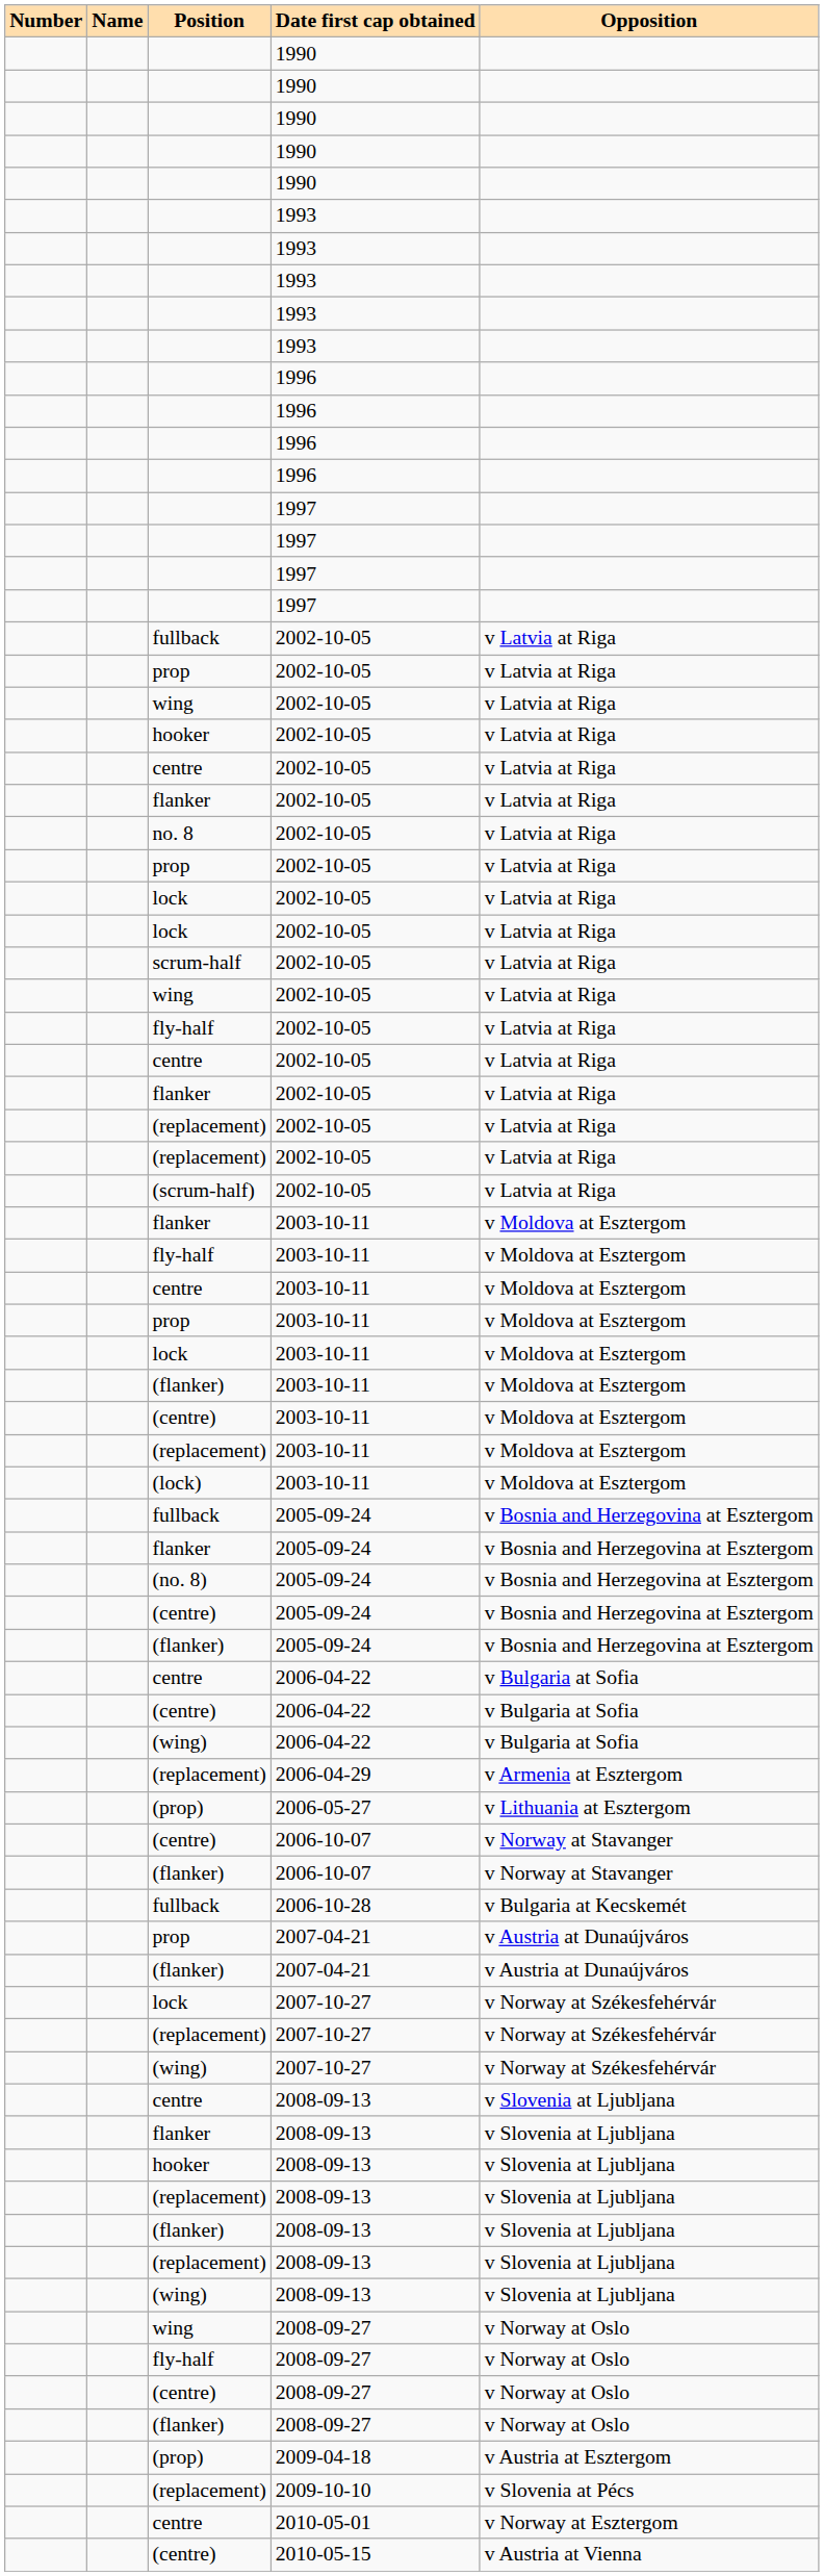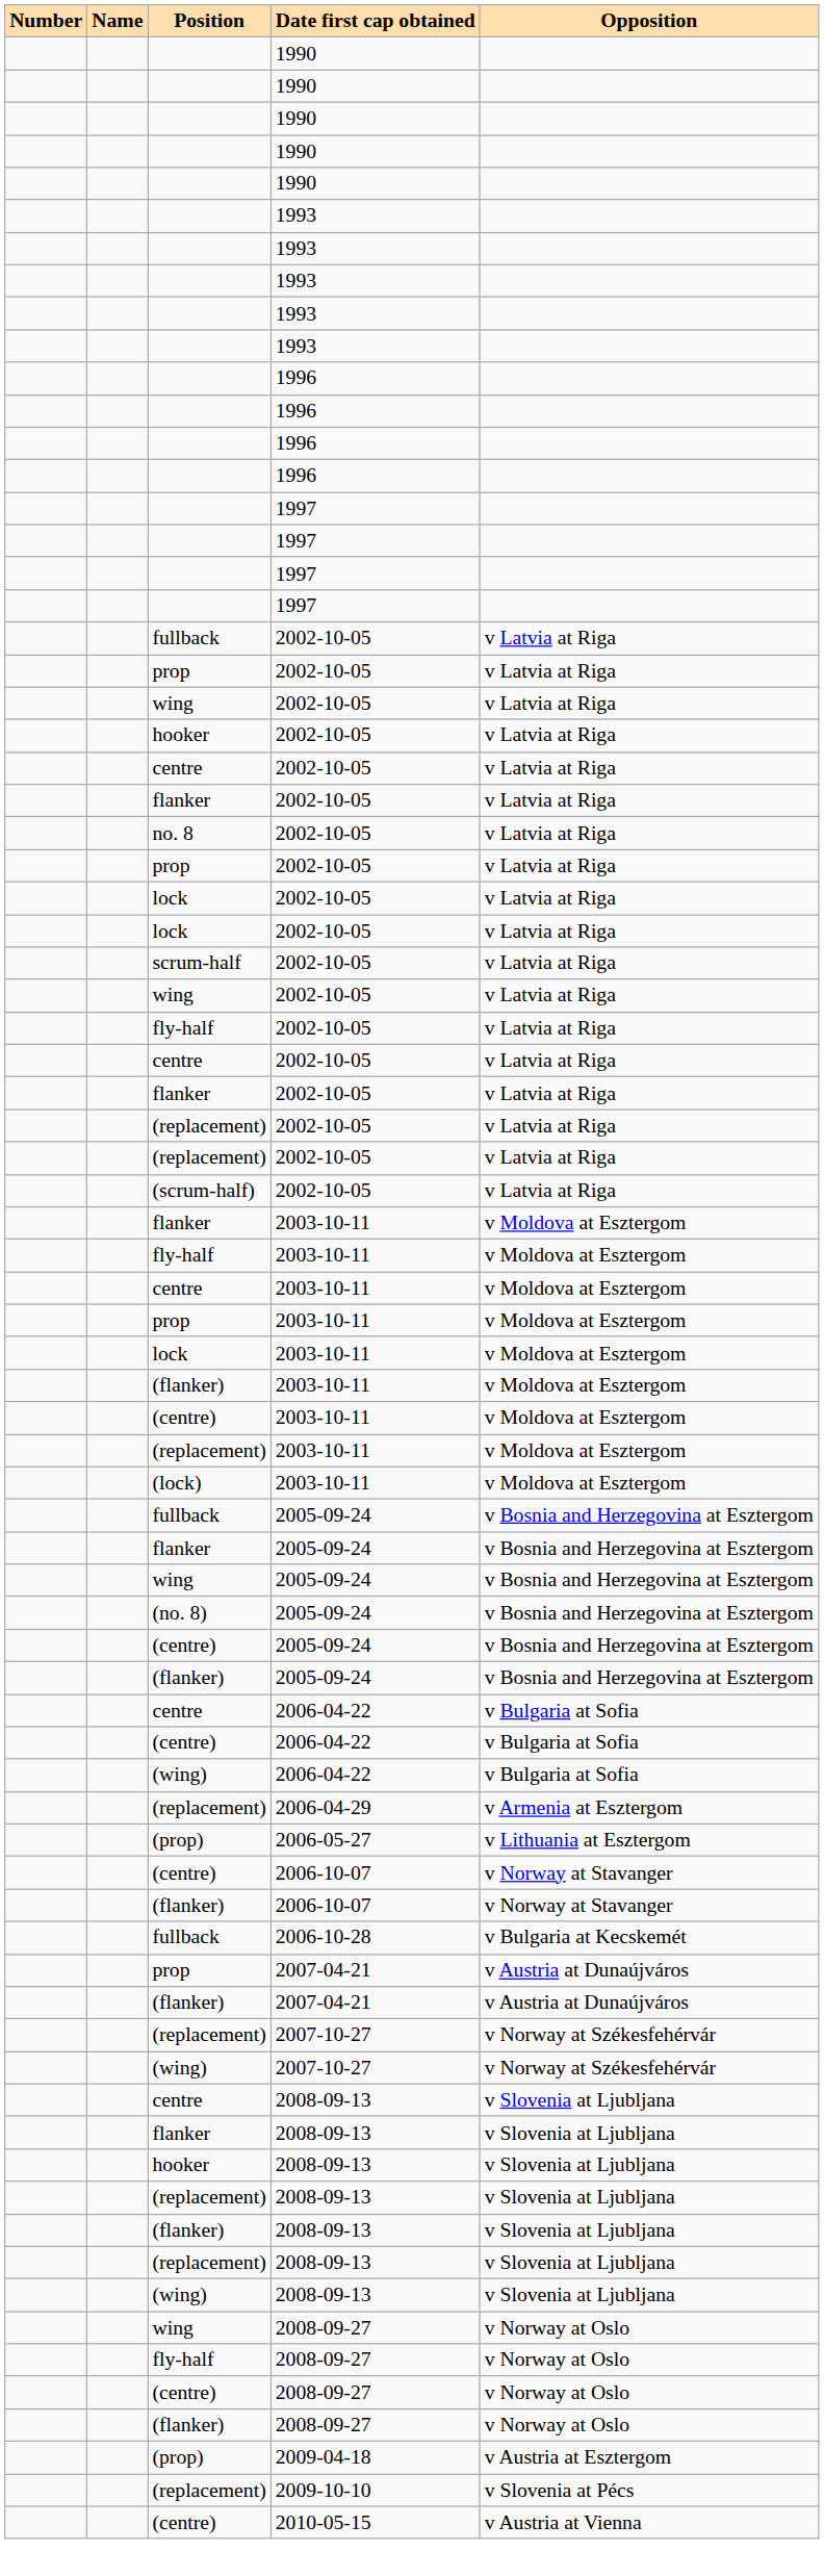 <table class="wikitable sortable">
 <tr>
 <th style="background:#ffdead;">Number</th>
 <th style="background:#ffdead;">Name</th>
 <th style="background:#ffdead;">Position</th>
 <th style="background:#ffdead;">Date first cap obtained</th>
 <th style="background:#ffdead;">Opposition</th>
 </tr>
 <tr>
 <td></td>
 <td></td>
 <td></td>
 <td>1990</td>
 <td></td>
 </tr>
 <tr>
 <td></td>
 <td></td>
 <td></td>
 <td>1990</td>
 <td></td>
 </tr>
 <tr>
 <td></td>
 <td></td>
 <td></td>
 <td>1990</td>
 <td></td>
 </tr>
 <tr>
 <td></td>
 <td></td>
 <td></td>
 <td>1990</td>
 <td></td>
 </tr>
 <tr>
 <td></td>
 <td></td>
 <td></td>
 <td>1990</td>
 <td></td>
 </tr>
 <tr>
 <td></td>
 <td></td>
 <td></td>
 <td>1993</td>
 <td></td>
 </tr>
 <tr>
 <td></td>
 <td></td>
 <td></td>
 <td>1993</td>
 <td></td>
 </tr>
 <tr>
 <td></td>
 <td></td>
 <td></td>
 <td>1993</td>
 <td></td>
 </tr>
 <tr>
 <td></td>
 <td></td>
 <td></td>
 <td>1993</td>
 <td></td>
 </tr>
 <tr>
 <td></td>
 <td></td>
 <td></td>
 <td>1993</td>
 <td></td>
 </tr>
 <tr>
 <td></td>
 <td></td>
 <td></td>
 <td>1996</td>
 <td></td>
 </tr>
 <tr>
 <td></td>
 <td></td>
 <td></td>
 <td>1996</td>
 <td></td>
 </tr>
 <tr>
 <td></td>
 <td></td>
 <td></td>
 <td>1996</td>
 <td></td>
 </tr>
 <tr>
 <td></td>
 <td></td>
 <td></td>
 <td>1996</td>
 <td></td>
 </tr>
 <tr>
 <td></td>
 <td></td>
 <td></td>
 <td>1997</td>
 <td></td>
 </tr>
 <tr>
 <td></td>
 <td></td>
 <td></td>
 <td>1997</td>
 <td></td>
 </tr>
 <tr>
 <td></td>
 <td></td>
 <td></td>
 <td>1997</td>
 <td></td>
 </tr>
 <tr>
 <td></td>
 <td></td>
 <td></td>
 <td>1997</td>
 <td></td>
 </tr>
 <tr>
 <td></td>
 <td></td>
 <td>fullback</td>
 <td>2002-10-05</td>
 <td>v <a href='#'>Latvia</a> at Riga</td>
 </tr>
 <tr>
 <td></td>
 <td></td>
 <td>prop</td>
 <td>2002-10-05</td>
 <td>v Latvia at Riga</td>
 </tr>
 <tr>
 <td></td>
 <td></td>
 <td>wing</td>
 <td>2002-10-05</td>
 <td>v Latvia at Riga</td>
 </tr>
 <tr>
 <td></td>
 <td></td>
 <td>hooker</td>
 <td>2002-10-05</td>
 <td>v Latvia at Riga</td>
 </tr>
 <tr>
 <td></td>
 <td></td>
 <td>centre</td>
 <td>2002-10-05</td>
 <td>v Latvia at Riga</td>
 </tr>
 <tr>
 <td></td>
 <td></td>
 <td>flanker</td>
 <td>2002-10-05</td>
 <td>v Latvia at Riga</td>
 </tr>
 <tr>
 <td></td>
 <td></td>
 <td>no. 8</td>
 <td>2002-10-05</td>
 <td>v Latvia at Riga</td>
 </tr>
 <tr>
 <td></td>
 <td></td>
 <td>prop</td>
 <td>2002-10-05</td>
 <td>v Latvia at Riga</td>
 </tr>
 <tr>
 <td></td>
 <td></td>
 <td>lock</td>
 <td>2002-10-05</td>
 <td>v Latvia at Riga</td>
 </tr>
 <tr>
 <td></td>
 <td></td>
 <td>lock</td>
 <td>2002-10-05</td>
 <td>v Latvia at Riga</td>
 </tr>
 <tr>
 <td></td>
 <td></td>
 <td>scrum-half</td>
 <td>2002-10-05</td>
 <td>v Latvia at Riga</td>
 </tr>
 <tr>
 <td></td>
 <td></td>
 <td>wing</td>
 <td>2002-10-05</td>
 <td>v Latvia at Riga</td>
 </tr>
 <tr>
 <td></td>
 <td></td>
 <td>fly-half</td>
 <td>2002-10-05</td>
 <td>v Latvia at Riga</td>
 </tr>
 <tr>
 <td></td>
 <td></td>
 <td>centre</td>
 <td>2002-10-05</td>
 <td>v Latvia at Riga</td>
 </tr>
 <tr>
 <td></td>
 <td></td>
 <td>flanker</td>
 <td>2002-10-05</td>
 <td>v Latvia at Riga</td>
 </tr>
 <tr>
 <td></td>
 <td></td>
 <td>(replacement)</td>
 <td>2002-10-05</td>
 <td>v Latvia at Riga</td>
 </tr>
 <tr>
 <td></td>
 <td></td>
 <td>(replacement)</td>
 <td>2002-10-05</td>
 <td>v Latvia at Riga</td>
 </tr>
 <tr>
 <td></td>
 <td></td>
 <td>(scrum-half)</td>
 <td>2002-10-05</td>
 <td>v Latvia at Riga</td>
 </tr>
 <tr>
 <td></td>
 <td></td>
 <td>flanker</td>
 <td>2003-10-11</td>
 <td>v <a href='#'>Moldova</a> at Esztergom</td>
 </tr>
 <tr>
 <td></td>
 <td></td>
 <td>fly-half</td>
 <td>2003-10-11</td>
 <td>v Moldova at Esztergom</td>
 </tr>
 <tr>
 <td></td>
 <td></td>
 <td>centre</td>
 <td>2003-10-11</td>
 <td>v Moldova at Esztergom</td>
 </tr>
 <tr>
 <td></td>
 <td></td>
 <td>prop</td>
 <td>2003-10-11</td>
 <td>v Moldova at Esztergom</td>
 </tr>
 <tr>
 <td></td>
 <td></td>
 <td>lock</td>
 <td>2003-10-11</td>
 <td>v Moldova at Esztergom</td>
 </tr>
 <tr>
 <td></td>
 <td></td>
 <td>(flanker)</td>
 <td>2003-10-11</td>
 <td>v Moldova at Esztergom</td>
 </tr>
 <tr>
 <td></td>
 <td></td>
 <td>(centre)</td>
 <td>2003-10-11</td>
 <td>v Moldova at Esztergom</td>
 </tr>
 <tr>
 <td></td>
 <td></td>
 <td>(replacement)</td>
 <td>2003-10-11</td>
 <td>v Moldova at Esztergom</td>
 </tr>
 <tr>
 <td></td>
 <td></td>
 <td>(lock)</td>
 <td>2003-10-11</td>
 <td>v Moldova at Esztergom</td>
 </tr>
 <tr>
 <td></td>
 <td></td>
 <td>fullback</td>
 <td>2005-09-24</td>
 <td>v <a href='#'>Bosnia and Herzegovina</a> at Esztergom</td>
 </tr>
 <tr>
 <td></td>
 <td></td>
 <td>flanker</td>
 <td>2005-09-24</td>
 <td>v Bosnia and Herzegovina at Esztergom</td>
 </tr>
 <tr>
 <td></td>
 <td></td>
+<td>wing</td>
+<td>2005-09-24</td>
+<td>v Bosnia and Herzegovina at Esztergom</td>
+</tr>
+<tr>
+<td></td>
+<td></td>
 <td>(no. 8)</td>
 <td>2005-09-24</td>
 <td>v Bosnia and Herzegovina at Esztergom</td>
 </tr>
 <tr>
 <td></td>
 <td></td>
 <td>(centre)</td>
 <td>2005-09-24</td>
 <td>v Bosnia and Herzegovina at Esztergom</td>
 </tr>
 <tr>
 <td></td>
 <td></td>
 <td>(flanker)</td>
 <td>2005-09-24</td>
 <td>v Bosnia and Herzegovina at Esztergom</td>
 </tr>
 <tr>
 <td></td>
 <td></td>
 <td>centre</td>
 <td>2006-04-22</td>
 <td>v <a href='#'>Bulgaria</a> at Sofia</td>
 </tr>
 <tr>
 <td></td>
 <td></td>
 <td>(centre)</td>
 <td>2006-04-22</td>
 <td>v Bulgaria at Sofia</td>
 </tr>
 <tr>
 <td></td>
 <td></td>
 <td>(wing)</td>
 <td>2006-04-22</td>
 <td>v Bulgaria at Sofia</td>
 </tr>
 <tr>
 <td></td>
 <td></td>
 <td>(replacement)</td>
 <td>2006-04-29</td>
 <td>v <a href='#'>Armenia</a> at Esztergom</td>
 </tr>
 <tr>
 <td></td>
 <td></td>
 <td>(prop)</td>
 <td>2006-05-27</td>
 <td>v <a href='#'>Lithuania</a> at Esztergom</td>
 </tr>
 <tr>
 <td></td>
 <td></td>
 <td>(centre)</td>
 <td>2006-10-07</td>
 <td>v <a href='#'>Norway</a> at Stavanger</td>
 </tr>
 <tr>
 <td></td>
 <td></td>
 <td>(flanker)</td>
 <td>2006-10-07</td>
 <td>v Norway at Stavanger</td>
 </tr>
 <tr>
 <td></td>
 <td></td>
 <td>fullback</td>
 <td>2006-10-28</td>
 <td>v Bulgaria at Kecskemét</td>
 </tr>
 <tr>
 <td></td>
 <td></td>
 <td>prop</td>
 <td>2007-04-21</td>
 <td>v <a href='#'>Austria</a> at Dunaújváros</td>
 </tr>
 <tr>
 <td></td>
 <td></td>
 <td>(flanker)</td>
 <td>2007-04-21</td>
 <td>v Austria at Dunaújváros</td>
-</tr>
-<tr>
-<td></td>
-<td></td>
-<td>lock</td>
-<td>2007-10-27</td>
-<td>v Norway at Székesfehérvár</td>
 </tr>
 <tr>
 <td></td>
 <td></td>
 <td>(replacement)</td>
 <td>2007-10-27</td>
 <td>v Norway at Székesfehérvár</td>
 </tr>
 <tr>
 <td></td>
 <td></td>
 <td>(wing)</td>
 <td>2007-10-27</td>
 <td>v Norway at Székesfehérvár</td>
 </tr>
 <tr>
 <td></td>
 <td></td>
 <td>centre</td>
 <td>2008-09-13</td>
 <td>v <a href='#'>Slovenia</a> at Ljubljana</td>
 </tr>
 <tr>
 <td></td>
 <td></td>
 <td>flanker</td>
 <td>2008-09-13</td>
 <td>v Slovenia at Ljubljana</td>
 </tr>
 <tr>
 <td></td>
 <td></td>
 <td>hooker</td>
 <td>2008-09-13</td>
 <td>v Slovenia at Ljubljana</td>
 </tr>
 <tr>
 <td></td>
 <td></td>
 <td>(replacement)</td>
 <td>2008-09-13</td>
 <td>v Slovenia at Ljubljana</td>
 </tr>
 <tr>
 <td></td>
 <td></td>
 <td>(flanker)</td>
 <td>2008-09-13</td>
 <td>v Slovenia at Ljubljana</td>
 </tr>
 <tr>
 <td></td>
 <td></td>
 <td>(replacement)</td>
 <td>2008-09-13</td>
 <td>v Slovenia at Ljubljana</td>
 </tr>
 <tr>
 <td></td>
 <td></td>
 <td>(wing)</td>
 <td>2008-09-13</td>
 <td>v Slovenia at Ljubljana</td>
 </tr>
 <tr>
 <td></td>
 <td></td>
 <td>wing</td>
 <td>2008-09-27</td>
 <td>v Norway at Oslo</td>
 </tr>
 <tr>
 <td></td>
 <td></td>
 <td>fly-half</td>
 <td>2008-09-27</td>
 <td>v Norway at Oslo</td>
 </tr>
 <tr>
 <td></td>
 <td></td>
 <td>(centre)</td>
 <td>2008-09-27</td>
 <td>v Norway at Oslo</td>
 </tr>
 <tr>
 <td></td>
 <td></td>
 <td>(flanker)</td>
 <td>2008-09-27</td>
 <td>v Norway at Oslo</td>
 </tr>
 <tr>
 <td></td>
 <td></td>
 <td>(prop)</td>
 <td>2009-04-18</td>
 <td>v Austria at Esztergom</td>
 </tr>
 <tr>
 <td></td>
 <td></td>
 <td>(replacement)</td>
 <td>2009-10-10</td>
 <td>v Slovenia at Pécs</td>
 </tr>
 <tr>
 <td></td>
 <td></td>
-<td>centre</td>
-<td>2010-05-01</td>
-<td>v Norway at Esztergom</td>
-</tr>
-<tr>
-<td></td>
-<td></td>
 <td>(centre)</td>
 <td>2010-05-15</td>
 <td>v Austria at Vienna</td>
 </tr>
 </table>
